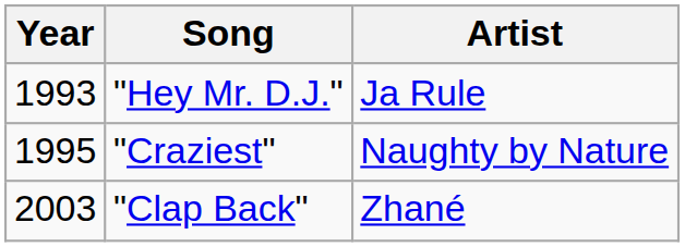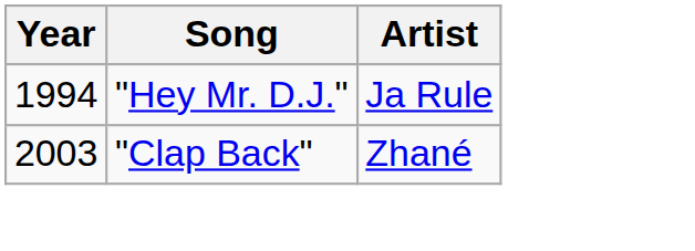 <table class="wikitable sortable">
 <tr>
 <th>Year</th>
 <th>Song</th>
 <th>Artist</th>
 </tr>
 <tr>
-<td>1993</td>
+<td>1994</td>
 <td>"<a href='#'>Hey Mr. D.J.</a>"</td>
 <td><a href='#'>Ja Rule</a></td>
-</tr>
-<tr>
-<td>1995</td>
-<td>"<a href='#'>Craziest</a>"</td>
-<td><a href='#'>Naughty by Nature</a></td>
 </tr>
 <tr>
 <td>2003</td>
 <td>"<a href='#'>Clap Back</a>"</td>
 <td><a href='#'>Zhané</a></td>
 </tr>
 </table>
